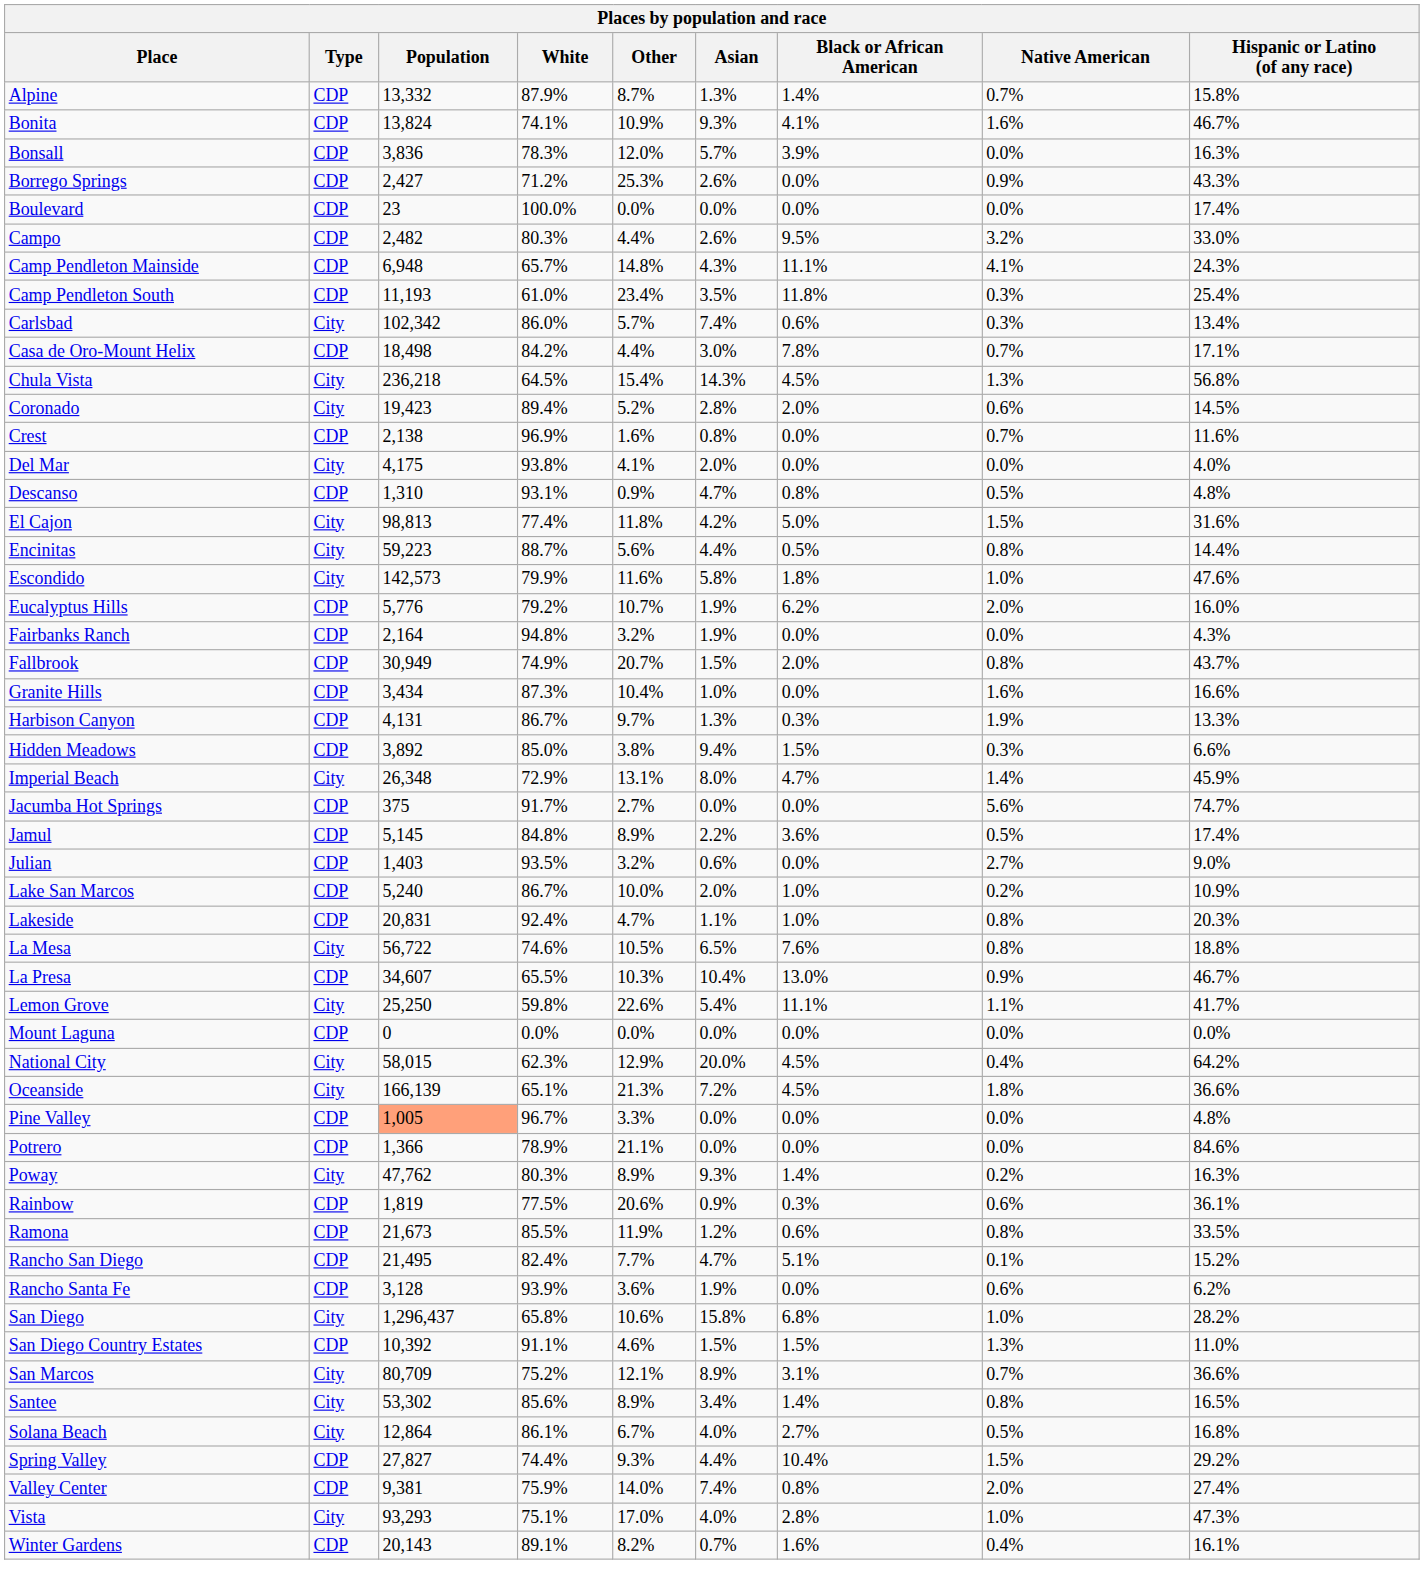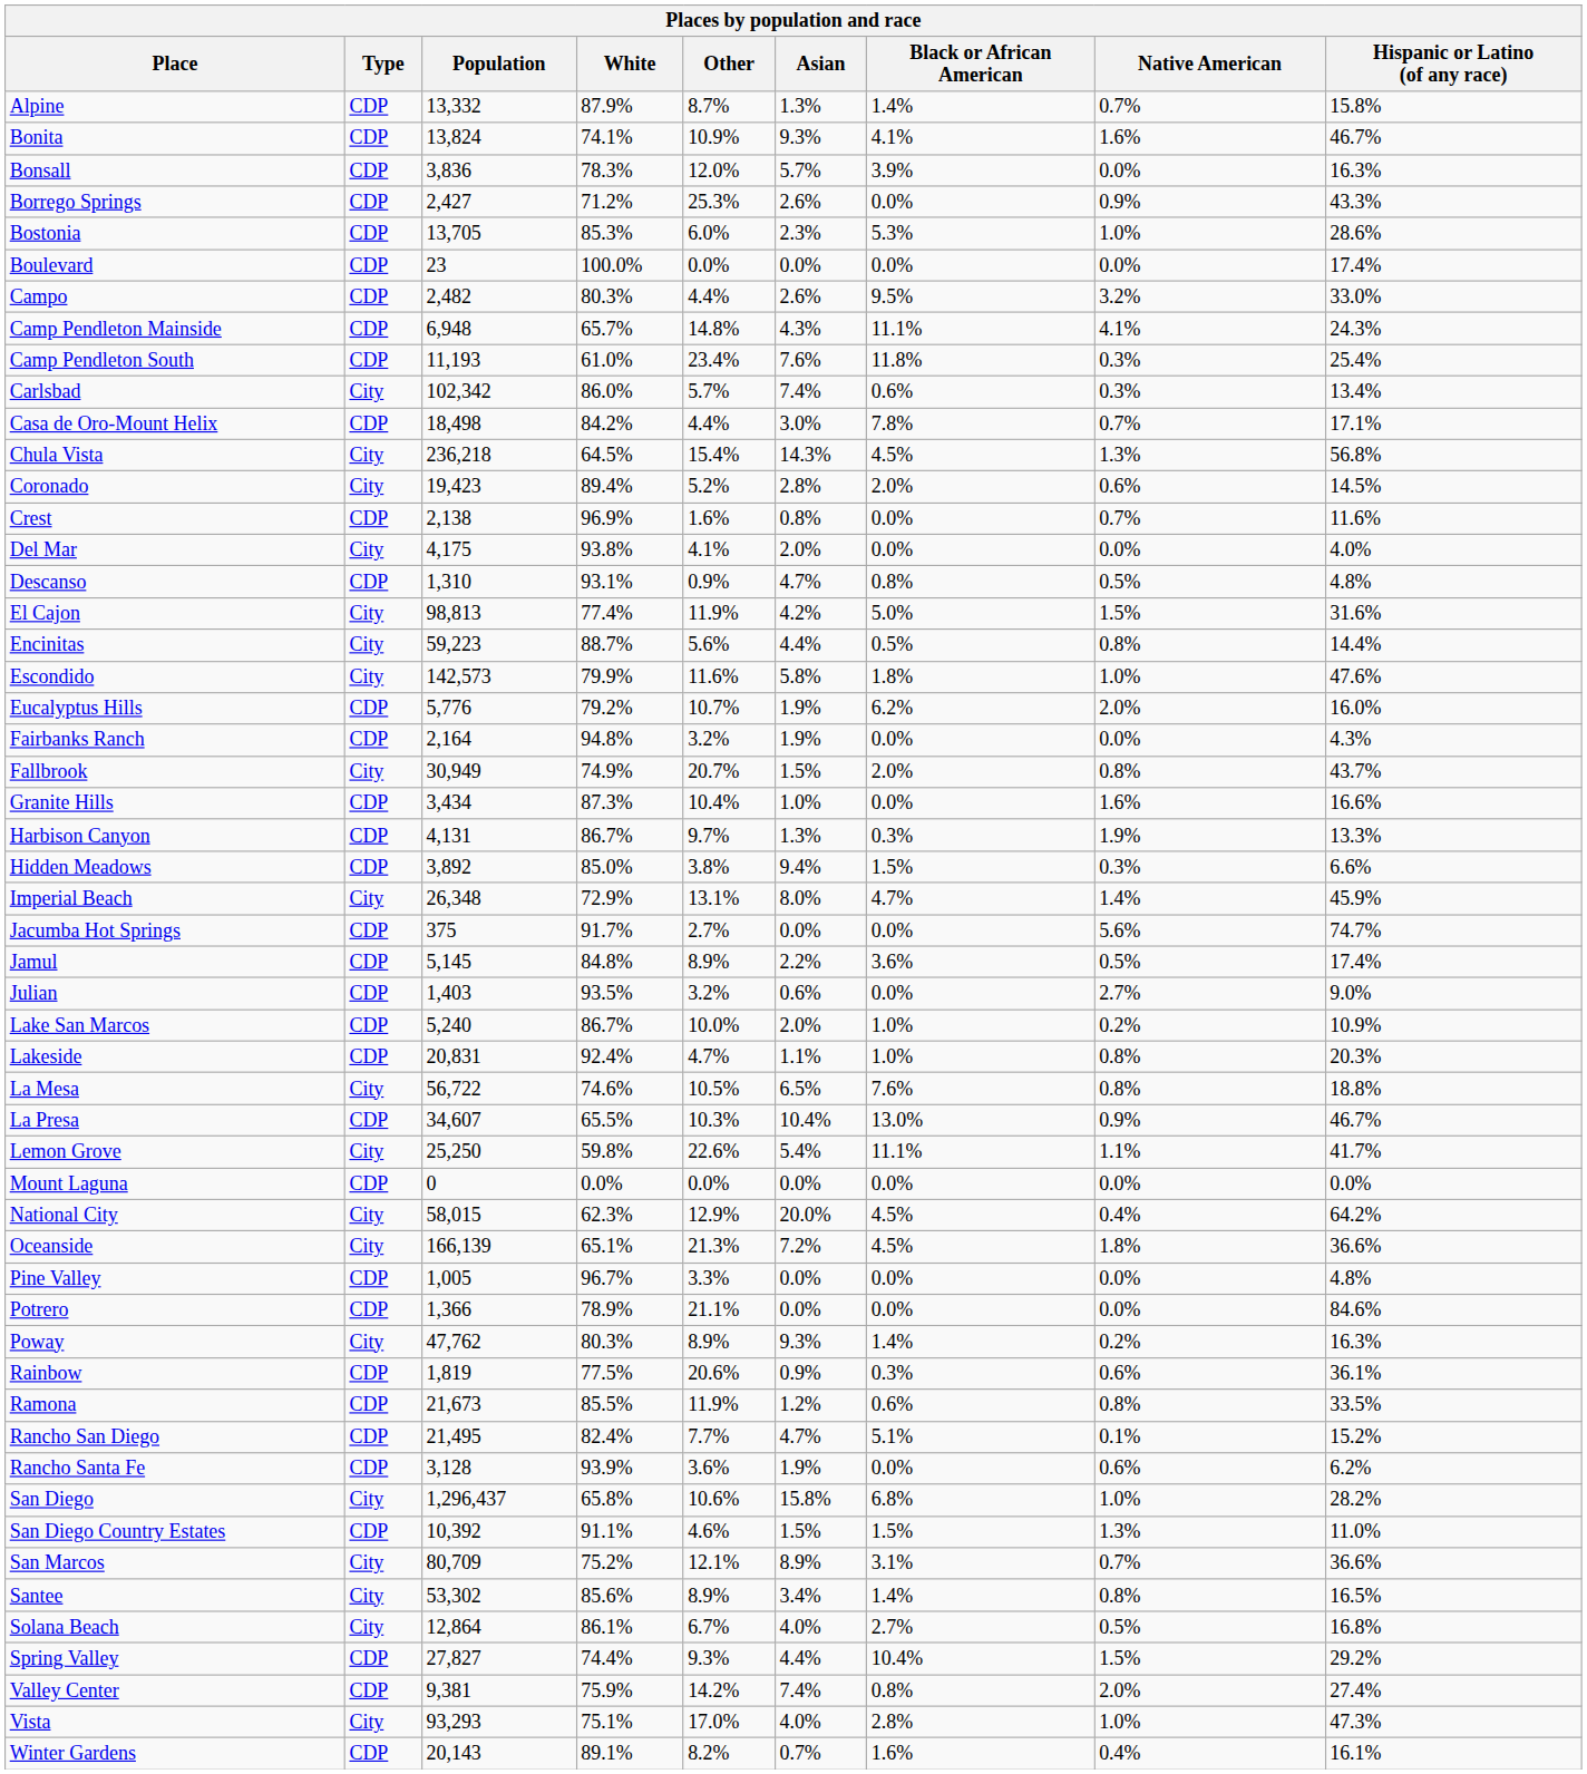 <table class="wikitable collapsible collapsed sortable" style="width: 100%;">
 <tr>
 <th colspan=9>Places by population and race</th>
 </tr>
 <tr>
 <th>Place</th>
 <th>Type</th>
 <th data-sort-type="number">Population</th>
 <th data-sort-type="number">White</th>
 <th data-sort-type="number">Other<br></th>
 <th data-sort-type="number">Asian</th>
 <th data-sort-type="number">Black or African<br>American</th>
 <th data-sort-type="number">Native American<br></th>
 <th data-sort-type="number">Hispanic or Latino<br>(of any race)</th>
 </tr>
 <tr>
 <td><a href='#'>Alpine</a></td>
 <td><a href='#'>CDP</a></td>
 <td>13,332</td>
 <td>87.9%</td>
 <td>8.7%</td>
 <td>1.3%</td>
 <td>1.4%</td>
 <td>0.7%</td>
 <td>15.8%</td>
 </tr>
 <tr>
 <td><a href='#'>Bonita</a></td>
 <td><a href='#'>CDP</a></td>
 <td>13,824</td>
 <td>74.1%</td>
 <td>10.9%</td>
 <td>9.3%</td>
 <td>4.1%</td>
 <td>1.6%</td>
 <td>46.7%</td>
 </tr>
 <tr>
 <td><a href='#'>Bonsall</a></td>
 <td><a href='#'>CDP</a></td>
 <td>3,836</td>
 <td>78.3%</td>
 <td>12.0%</td>
 <td>5.7%</td>
 <td>3.9%</td>
 <td>0.0%</td>
 <td>16.3%</td>
 </tr>
 <tr>
 <td><a href='#'>Borrego Springs</a></td>
 <td><a href='#'>CDP</a></td>
 <td>2,427</td>
 <td>71.2%</td>
 <td>25.3%</td>
 <td>2.6%</td>
 <td>0.0%</td>
 <td>0.9%</td>
 <td>43.3%</td>
 </tr>
 <tr>
+<td><a href='#'>Bostonia</a></td>
+<td><a href='#'>CDP</a></td>
+<td>13,705</td>
+<td>85.3%</td>
+<td>6.0%</td>
+<td>2.3%</td>
+<td>5.3%</td>
+<td>1.0%</td>
+<td>28.6%</td>
+</tr>
+<tr>
 <td><a href='#'>Boulevard</a></td>
 <td><a href='#'>CDP</a></td>
 <td>23</td>
 <td>100.0%</td>
 <td>0.0%</td>
 <td>0.0%</td>
 <td>0.0%</td>
 <td>0.0%</td>
 <td>17.4%</td>
 </tr>
 <tr>
 <td><a href='#'>Campo</a></td>
 <td><a href='#'>CDP</a></td>
 <td>2,482</td>
 <td>80.3%</td>
 <td>4.4%</td>
 <td>2.6%</td>
 <td>9.5%</td>
 <td>3.2%</td>
 <td>33.0%</td>
 </tr>
 <tr>
 <td><a href='#'>Camp Pendleton Mainside</a></td>
 <td><a href='#'>CDP</a></td>
 <td>6,948</td>
 <td>65.7%</td>
 <td>14.8%</td>
 <td>4.3%</td>
 <td>11.1%</td>
 <td>4.1%</td>
 <td>24.3%</td>
 </tr>
 <tr>
 <td><a href='#'>Camp Pendleton South</a></td>
 <td><a href='#'>CDP</a></td>
 <td>11,193</td>
 <td>61.0%</td>
 <td>23.4%</td>
-<td>3.5%</td>
+<td>7.6%</td>
 <td>11.8%</td>
 <td>0.3%</td>
 <td>25.4%</td>
 </tr>
 <tr>
 <td><a href='#'>Carlsbad</a></td>
 <td><a href='#'>City</a></td>
 <td>102,342</td>
 <td>86.0%</td>
 <td>5.7%</td>
 <td>7.4%</td>
 <td>0.6%</td>
 <td>0.3%</td>
 <td>13.4%</td>
 </tr>
 <tr>
 <td><a href='#'>Casa de Oro-Mount Helix</a></td>
 <td><a href='#'>CDP</a></td>
 <td>18,498</td>
 <td>84.2%</td>
 <td>4.4%</td>
 <td>3.0%</td>
 <td>7.8%</td>
 <td>0.7%</td>
 <td>17.1%</td>
 </tr>
 <tr>
 <td><a href='#'>Chula Vista</a></td>
 <td><a href='#'>City</a></td>
 <td>236,218</td>
 <td>64.5%</td>
 <td>15.4%</td>
 <td>14.3%</td>
 <td>4.5%</td>
 <td>1.3%</td>
 <td>56.8%</td>
 </tr>
 <tr>
 <td><a href='#'>Coronado</a></td>
 <td><a href='#'>City</a></td>
 <td>19,423</td>
 <td>89.4%</td>
 <td>5.2%</td>
 <td>2.8%</td>
 <td>2.0%</td>
 <td>0.6%</td>
 <td>14.5%</td>
 </tr>
 <tr>
 <td><a href='#'>Crest</a></td>
 <td><a href='#'>CDP</a></td>
 <td>2,138</td>
 <td>96.9%</td>
 <td>1.6%</td>
 <td>0.8%</td>
 <td>0.0%</td>
 <td>0.7%</td>
 <td>11.6%</td>
 </tr>
 <tr>
 <td><a href='#'>Del Mar</a></td>
 <td><a href='#'>City</a></td>
 <td>4,175</td>
 <td>93.8%</td>
 <td>4.1%</td>
 <td>2.0%</td>
 <td>0.0%</td>
 <td>0.0%</td>
 <td>4.0%</td>
 </tr>
 <tr>
 <td><a href='#'>Descanso</a></td>
 <td><a href='#'>CDP</a></td>
 <td>1,310</td>
 <td>93.1%</td>
 <td>0.9%</td>
 <td>4.7%</td>
 <td>0.8%</td>
 <td>0.5%</td>
 <td>4.8%</td>
 </tr>
 <tr>
 <td><a href='#'>El Cajon</a></td>
 <td><a href='#'>City</a></td>
 <td>98,813</td>
 <td>77.4%</td>
-<td>11.8%</td>
+<td>11.9%</td>
 <td>4.2%</td>
 <td>5.0%</td>
 <td>1.5%</td>
 <td>31.6%</td>
 </tr>
 <tr>
 <td><a href='#'>Encinitas</a></td>
 <td><a href='#'>City</a></td>
 <td>59,223</td>
 <td>88.7%</td>
 <td>5.6%</td>
 <td>4.4%</td>
 <td>0.5%</td>
 <td>0.8%</td>
 <td>14.4%</td>
 </tr>
 <tr>
 <td><a href='#'>Escondido</a></td>
 <td><a href='#'>City</a></td>
 <td>142,573</td>
 <td>79.9%</td>
 <td>11.6%</td>
 <td>5.8%</td>
 <td>1.8%</td>
 <td>1.0%</td>
 <td>47.6%</td>
 </tr>
 <tr>
 <td><a href='#'>Eucalyptus Hills</a></td>
 <td><a href='#'>CDP</a></td>
 <td>5,776</td>
 <td>79.2%</td>
 <td>10.7%</td>
 <td>1.9%</td>
 <td>6.2%</td>
 <td>2.0%</td>
 <td>16.0%</td>
 </tr>
 <tr>
 <td><a href='#'>Fairbanks Ranch</a></td>
 <td><a href='#'>CDP</a></td>
 <td>2,164</td>
 <td>94.8%</td>
 <td>3.2%</td>
 <td>1.9%</td>
 <td>0.0%</td>
 <td>0.0%</td>
 <td>4.3%</td>
 </tr>
 <tr>
 <td><a href='#'>Fallbrook</a></td>
-<td><a href='#'>CDP</a></td>
+<td><a href='#'>City</a></td>
 <td>30,949</td>
 <td>74.9%</td>
 <td>20.7%</td>
 <td>1.5%</td>
 <td>2.0%</td>
 <td>0.8%</td>
 <td>43.7%</td>
 </tr>
 <tr>
 <td><a href='#'>Granite Hills</a></td>
 <td><a href='#'>CDP</a></td>
 <td>3,434</td>
 <td>87.3%</td>
 <td>10.4%</td>
 <td>1.0%</td>
 <td>0.0%</td>
 <td>1.6%</td>
 <td>16.6%</td>
 </tr>
 <tr>
 <td><a href='#'>Harbison Canyon</a></td>
 <td><a href='#'>CDP</a></td>
 <td>4,131</td>
 <td>86.7%</td>
 <td>9.7%</td>
 <td>1.3%</td>
 <td>0.3%</td>
 <td>1.9%</td>
 <td>13.3%</td>
 </tr>
 <tr>
 <td><a href='#'>Hidden Meadows</a></td>
 <td><a href='#'>CDP</a></td>
 <td>3,892</td>
 <td>85.0%</td>
 <td>3.8%</td>
 <td>9.4%</td>
 <td>1.5%</td>
 <td>0.3%</td>
 <td>6.6%</td>
 </tr>
 <tr>
 <td><a href='#'>Imperial Beach</a></td>
 <td><a href='#'>City</a></td>
 <td>26,348</td>
 <td>72.9%</td>
 <td>13.1%</td>
 <td>8.0%</td>
 <td>4.7%</td>
 <td>1.4%</td>
 <td>45.9%</td>
 </tr>
 <tr>
 <td><a href='#'>Jacumba Hot Springs</a></td>
 <td><a href='#'>CDP</a></td>
 <td>375</td>
 <td>91.7%</td>
 <td>2.7%</td>
 <td>0.0%</td>
 <td>0.0%</td>
 <td>5.6%</td>
 <td>74.7%</td>
 </tr>
 <tr>
 <td><a href='#'>Jamul</a></td>
 <td><a href='#'>CDP</a></td>
 <td>5,145</td>
 <td>84.8%</td>
 <td>8.9%</td>
 <td>2.2%</td>
 <td>3.6%</td>
 <td>0.5%</td>
 <td>17.4%</td>
 </tr>
 <tr>
 <td><a href='#'>Julian</a></td>
 <td><a href='#'>CDP</a></td>
 <td>1,403</td>
 <td>93.5%</td>
 <td>3.2%</td>
 <td>0.6%</td>
 <td>0.0%</td>
 <td>2.7%</td>
 <td>9.0%</td>
 </tr>
 <tr>
 <td><a href='#'>Lake San Marcos</a></td>
 <td><a href='#'>CDP</a></td>
 <td>5,240</td>
 <td>86.7%</td>
 <td>10.0%</td>
 <td>2.0%</td>
 <td>1.0%</td>
 <td>0.2%</td>
 <td>10.9%</td>
 </tr>
 <tr>
 <td><a href='#'>Lakeside</a></td>
 <td><a href='#'>CDP</a></td>
 <td>20,831</td>
 <td>92.4%</td>
 <td>4.7%</td>
 <td>1.1%</td>
 <td>1.0%</td>
 <td>0.8%</td>
 <td>20.3%</td>
 </tr>
 <tr>
 <td><a href='#'>La Mesa</a></td>
 <td><a href='#'>City</a></td>
 <td>56,722</td>
 <td>74.6%</td>
 <td>10.5%</td>
 <td>6.5%</td>
 <td>7.6%</td>
 <td>0.8%</td>
 <td>18.8%</td>
 </tr>
 <tr>
 <td><a href='#'>La Presa</a></td>
 <td><a href='#'>CDP</a></td>
 <td>34,607</td>
 <td>65.5%</td>
 <td>10.3%</td>
 <td>10.4%</td>
 <td>13.0%</td>
 <td>0.9%</td>
 <td>46.7%</td>
 </tr>
 <tr>
 <td><a href='#'>Lemon Grove</a></td>
 <td><a href='#'>City</a></td>
 <td>25,250</td>
 <td>59.8%</td>
 <td>22.6%</td>
 <td>5.4%</td>
 <td>11.1%</td>
 <td>1.1%</td>
 <td>41.7%</td>
 </tr>
 <tr>
 <td><a href='#'>Mount Laguna</a></td>
 <td><a href='#'>CDP</a></td>
 <td>0</td>
 <td>0.0%</td>
 <td>0.0%</td>
 <td>0.0%</td>
 <td>0.0%</td>
 <td>0.0%</td>
 <td>0.0%</td>
 </tr>
 <tr>
 <td><a href='#'>National City</a></td>
 <td><a href='#'>City</a></td>
 <td>58,015</td>
 <td>62.3%</td>
 <td>12.9%</td>
 <td>20.0%</td>
 <td>4.5%</td>
 <td>0.4%</td>
 <td>64.2%</td>
 </tr>
 <tr>
 <td><a href='#'>Oceanside</a></td>
 <td><a href='#'>City</a></td>
 <td>166,139</td>
 <td>65.1%</td>
 <td>21.3%</td>
 <td>7.2%</td>
 <td>4.5%</td>
 <td>1.8%</td>
 <td>36.6%</td>
 </tr>
 <tr>
 <td><a href='#'>Pine Valley</a></td>
 <td><a href='#'>CDP</a></td>
-<td style="background: lightsalmon;">1,005</td>
+<td>1,005</td>
 <td>96.7%</td>
 <td>3.3%</td>
 <td>0.0%</td>
 <td>0.0%</td>
 <td>0.0%</td>
 <td>4.8%</td>
 </tr>
 <tr>
 <td><a href='#'>Potrero</a></td>
 <td><a href='#'>CDP</a></td>
 <td>1,366</td>
 <td>78.9%</td>
 <td>21.1%</td>
 <td>0.0%</td>
 <td>0.0%</td>
 <td>0.0%</td>
 <td>84.6%</td>
 </tr>
 <tr>
 <td><a href='#'>Poway</a></td>
 <td><a href='#'>City</a></td>
 <td>47,762</td>
 <td>80.3%</td>
 <td>8.9%</td>
 <td>9.3%</td>
 <td>1.4%</td>
 <td>0.2%</td>
 <td>16.3%</td>
 </tr>
 <tr>
 <td><a href='#'>Rainbow</a></td>
 <td><a href='#'>CDP</a></td>
 <td>1,819</td>
 <td>77.5%</td>
 <td>20.6%</td>
 <td>0.9%</td>
 <td>0.3%</td>
 <td>0.6%</td>
 <td>36.1%</td>
 </tr>
 <tr>
 <td><a href='#'>Ramona</a></td>
 <td><a href='#'>CDP</a></td>
 <td>21,673</td>
 <td>85.5%</td>
 <td>11.9%</td>
 <td>1.2%</td>
 <td>0.6%</td>
 <td>0.8%</td>
 <td>33.5%</td>
 </tr>
 <tr>
 <td><a href='#'>Rancho San Diego</a></td>
 <td><a href='#'>CDP</a></td>
 <td>21,495</td>
 <td>82.4%</td>
 <td>7.7%</td>
 <td>4.7%</td>
 <td>5.1%</td>
 <td>0.1%</td>
 <td>15.2%</td>
 </tr>
 <tr>
 <td><a href='#'>Rancho Santa Fe</a></td>
 <td><a href='#'>CDP</a></td>
 <td>3,128</td>
 <td>93.9%</td>
 <td>3.6%</td>
 <td>1.9%</td>
 <td>0.0%</td>
 <td>0.6%</td>
 <td>6.2%</td>
 </tr>
 <tr>
 <td><a href='#'>San Diego</a></td>
 <td><a href='#'>City</a></td>
 <td>1,296,437</td>
 <td>65.8%</td>
 <td>10.6%</td>
 <td>15.8%</td>
 <td>6.8%</td>
 <td>1.0%</td>
 <td>28.2%</td>
 </tr>
 <tr>
 <td><a href='#'>San Diego Country Estates</a></td>
 <td><a href='#'>CDP</a></td>
 <td>10,392</td>
 <td>91.1%</td>
 <td>4.6%</td>
 <td>1.5%</td>
 <td>1.5%</td>
 <td>1.3%</td>
 <td>11.0%</td>
 </tr>
 <tr>
 <td><a href='#'>San Marcos</a></td>
 <td><a href='#'>City</a></td>
 <td>80,709</td>
 <td>75.2%</td>
 <td>12.1%</td>
 <td>8.9%</td>
 <td>3.1%</td>
 <td>0.7%</td>
 <td>36.6%</td>
 </tr>
 <tr>
 <td><a href='#'>Santee</a></td>
 <td><a href='#'>City</a></td>
 <td>53,302</td>
 <td>85.6%</td>
 <td>8.9%</td>
 <td>3.4%</td>
 <td>1.4%</td>
 <td>0.8%</td>
 <td>16.5%</td>
 </tr>
 <tr>
 <td><a href='#'>Solana Beach</a></td>
 <td><a href='#'>City</a></td>
 <td>12,864</td>
 <td>86.1%</td>
 <td>6.7%</td>
 <td>4.0%</td>
 <td>2.7%</td>
 <td>0.5%</td>
 <td>16.8%</td>
 </tr>
 <tr>
 <td><a href='#'>Spring Valley</a></td>
 <td><a href='#'>CDP</a></td>
 <td>27,827</td>
 <td>74.4%</td>
 <td>9.3%</td>
 <td>4.4%</td>
 <td>10.4%</td>
 <td>1.5%</td>
 <td>29.2%</td>
 </tr>
 <tr>
 <td><a href='#'>Valley Center</a></td>
 <td><a href='#'>CDP</a></td>
 <td>9,381</td>
 <td>75.9%</td>
-<td>14.0%</td>
+<td>14.2%</td>
 <td>7.4%</td>
 <td>0.8%</td>
 <td>2.0%</td>
 <td>27.4%</td>
 </tr>
 <tr>
 <td><a href='#'>Vista</a></td>
 <td><a href='#'>City</a></td>
 <td>93,293</td>
 <td>75.1%</td>
 <td>17.0%</td>
 <td>4.0%</td>
 <td>2.8%</td>
 <td>1.0%</td>
 <td>47.3%</td>
 </tr>
 <tr>
 <td><a href='#'>Winter Gardens</a></td>
 <td><a href='#'>CDP</a></td>
 <td>20,143</td>
 <td>89.1%</td>
 <td>8.2%</td>
 <td>0.7%</td>
 <td>1.6%</td>
 <td>0.4%</td>
 <td>16.1%</td>
 </tr>
 </table>
